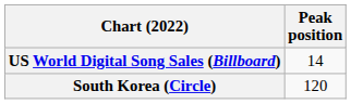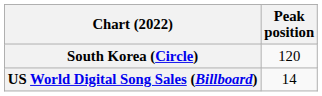 <table class="wikitable sortable plainrowheaders" style="text-align:center">
 <tr>
 <th scope="col">Chart (2022)</th>
 <th scope="col">Peak<br>position</th>
 </tr>
 <tr>
+<th scope="row">South Korea (<a href='#'>Circle</a>)</th>
+<td>120</td>
+</tr>
+<tr>
 <th scope="row">US <a href='#'>World Digital Song Sales</a> (<em><a href='#'>Billboard</a></em>)</th>
 <td>14</td>
 </tr>
-<tr>
-<th scope="row">South Korea (<a href='#'>Circle</a>)</th>
-<td>120</td>
-</tr>
 </table>
